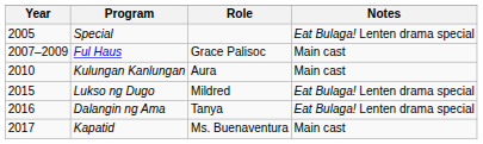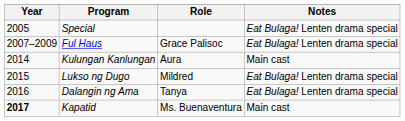 <table class="wikitable sortable" background: #f9f9f9>
 <tr bgcolor="#B0C4DE" align="center">
 </tr>
 <tr>
 <th>Year</th>
 <th>Program</th>
 <th>Role</th>
 <th>Notes</th>
 </tr>
 <tr>
 <td>2005</td>
 <td><em>Special</em></td>
 <td></td>
 <td><em>Eat Bulaga!</em> Lenten drama special</td>
 </tr>
 <tr>
 <td>2007–2009</td>
 <td><em><a href='#'>Ful Haus</a></em></td>
 <td>Grace Palisoc</td>
-<td>Main cast</td>
+<td><em>Eat Bulaga!</em> Lenten drama special</td>
 </tr>
 <tr>
-<td>2010</td>
+<td>2014</td>
 <td><em>Kulungan Kanlungan</em></td>
 <td>Aura</td>
 <td>Main cast</td>
 </tr>
 <tr>
 <td>2015</td>
 <td><em>Lukso ng Dugo</em></td>
 <td>Mildred</td>
 <td><em>Eat Bulaga!</em> Lenten drama special</td>
 </tr>
 <tr>
 <td>2016</td>
 <td><em>Dalangin ng Ama</em></td>
 <td>Tanya</td>
 <td><em>Eat Bulaga!</em> Lenten drama special</td>
 </tr>
 <tr>
-<td>2017</td>
+<td><strong>2017</strong></td>
 <td><em>Kapatid</em></td>
 <td>Ms. Buenaventura</td>
 <td>Main cast</td>
 </tr>
 </table>
